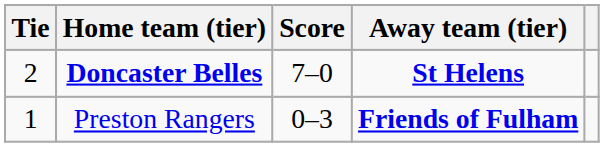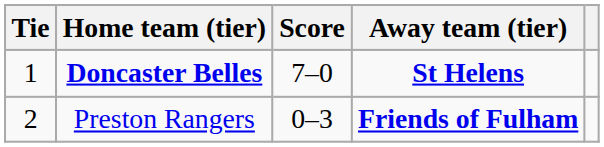 <table class="wikitable" style="text-align:center; font-size:85%">
 <tr>
 <th>Tie</th>
 <th>Home team (tier)</th>
 <th>Score</th>
 <th>Away team (tier)</th>
 <th></th>
 </tr>
 <tr>
-<td align="center">2</td>
+<td align="center">1</td>
 <td><strong><a href='#'>Doncaster Belles</a></strong></td>
 <td align="center">7–0</td>
 <td><strong><a href='#'>St Helens</a></strong></td>
 <td></td>
 </tr>
 <tr>
-<td align="center">1</td>
+<td align="center">2</td>
 <td><a href='#'>Preston Rangers</a></td>
 <td align="center">0–3</td>
 <td><strong><a href='#'>Friends of Fulham</a></strong></td>
 <td></td>
 </tr>
 </table>
